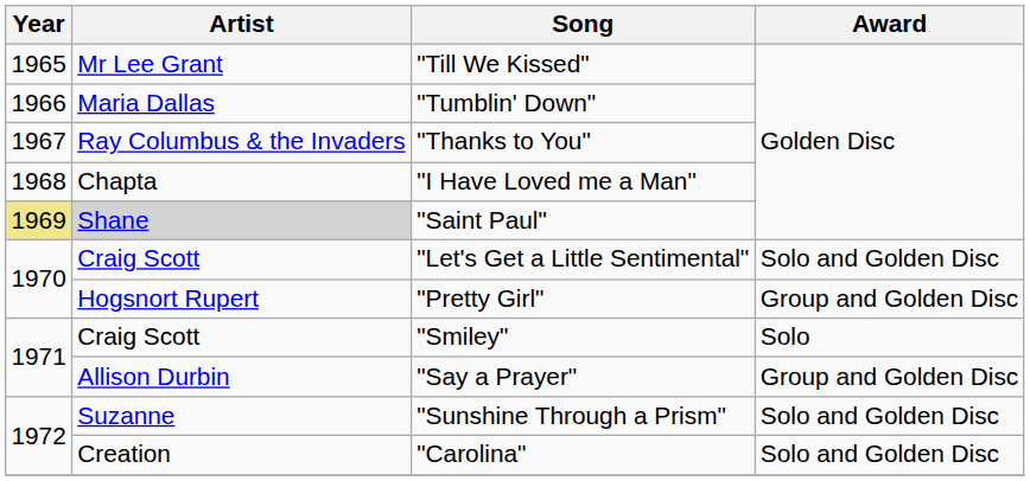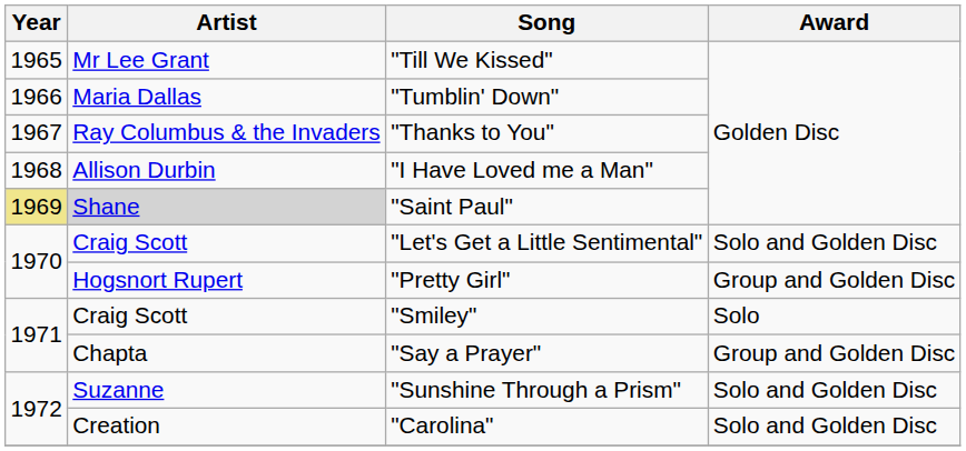 <table class="wikitable">
 <tr>
 <th>Year</th>
 <th>Artist</th>
 <th>Song</th>
 <th>Award</th>
 </tr>
 <tr>
 <td>1965</td>
 <td><a href='#'>Mr Lee Grant</a></td>
 <td>"Till We Kissed"</td>
 <td rowspan="5">Golden Disc</td>
 </tr>
 <tr>
 <td>1966</td>
 <td><a href='#'>Maria Dallas</a></td>
 <td>"Tumblin' Down"</td>
 </tr>
 <tr>
 <td>1967</td>
 <td><a href='#'>Ray Columbus & the Invaders</a></td>
 <td>"Thanks to You"</td>
 </tr>
 <tr>
 <td>1968</td>
-<td>Chapta</td>
+<td><a href='#'>Allison Durbin</a></td>
 <td>"I Have Loved me a Man"</td>
 </tr>
 <tr>
 <td style="background: khaki;">1969</td>
 <td style="background: lightgrey;"><a href='#'>Shane</a></td>
 <td>"Saint Paul"</td>
 </tr>
 <tr>
 <td rowspan=2>1970</td>
 <td><a href='#'>Craig Scott</a></td>
 <td>"Let's Get a Little Sentimental"</td>
 <td>Solo and Golden Disc</td>
 </tr>
 <tr>
 <td><a href='#'>Hogsnort Rupert</a></td>
 <td>"Pretty Girl"</td>
 <td>Group and Golden Disc</td>
 </tr>
 <tr>
 <td rowspan=2>1971</td>
 <td>Craig Scott</td>
 <td>"Smiley"</td>
 <td>Solo</td>
 </tr>
 <tr>
-<td><a href='#'>Allison Durbin</a></td>
+<td>Chapta</td>
 <td>"Say a Prayer"</td>
 <td>Group and Golden Disc</td>
 </tr>
 <tr>
 <td rowspan=2>1972</td>
 <td><a href='#'>Suzanne</a></td>
 <td>"Sunshine Through a Prism"</td>
 <td>Solo and Golden Disc</td>
 </tr>
 <tr>
 <td>Creation</td>
 <td>"Carolina"</td>
 <td>Solo and Golden Disc</td>
 </tr>
 <tr>
 </tr>
 </table>
